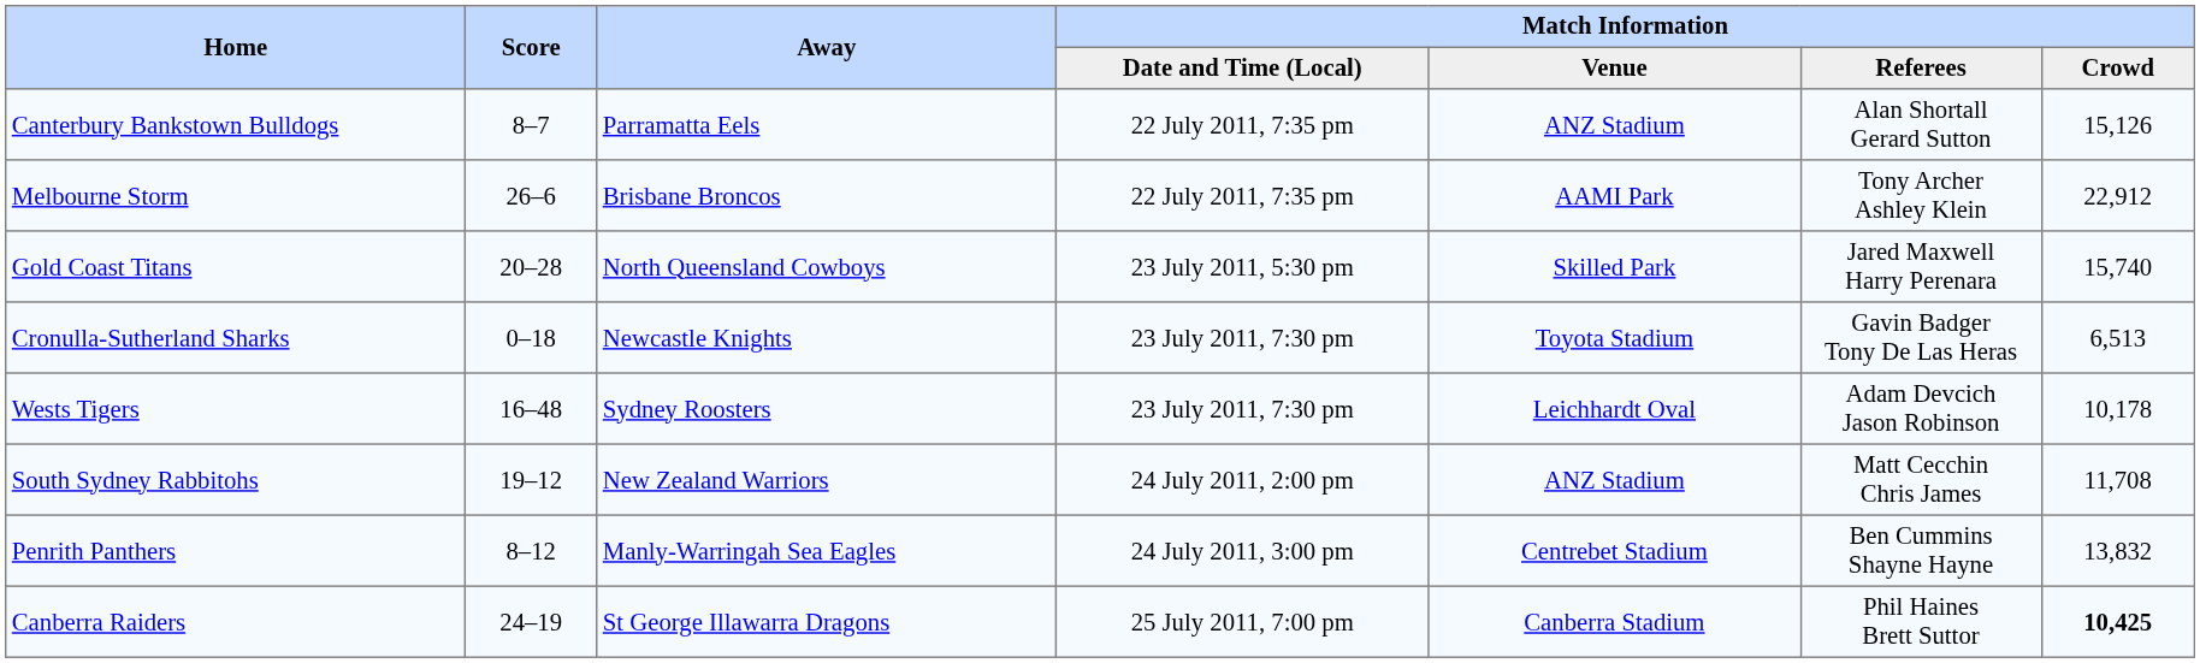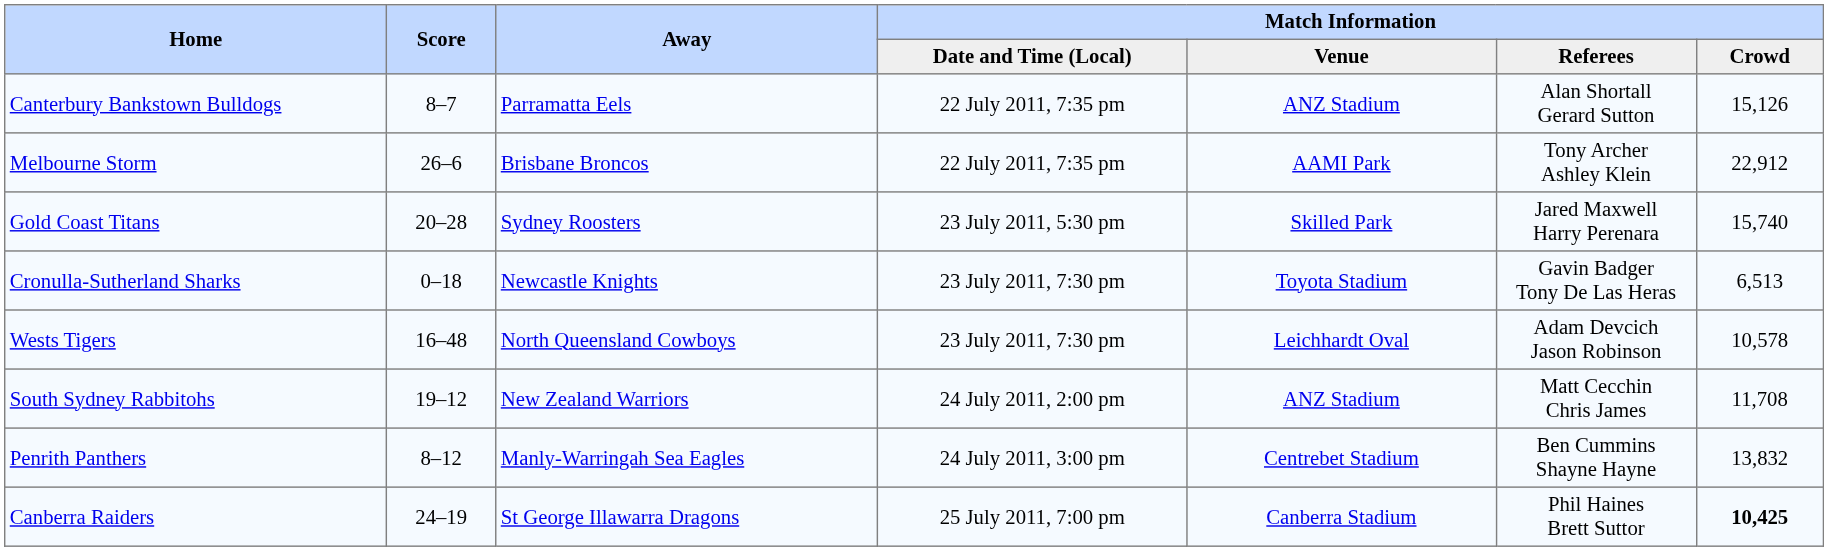 <table border="1" cellpadding="3" cellspacing="0" style="border-collapse:collapse; font-size:90%; width:100%;">
 <tr style="background:#c1d8ff;">
 <th rowspan="2" style="width:21%;">Home</th>
 <th rowspan="2" style="width:6%;">Score</th>
 <th rowspan="2" style="width:21%;">Away</th>
 <th colspan=6>Match Information</th>
 </tr>
 <tr style="background:#efefef;">
 <th width=17%>Date and Time (Local)</th>
 <th width=17%>Venue</th>
 <th width=11%>Referees</th>
 <th width=7%>Crowd</th>
 </tr>
 <tr style="text-align:center; background:#f5faff;">
 <td align=left> <a href='#'>Canterbury Bankstown Bulldogs</a></td>
 <td>8–7</td>
 <td align=left> <a href='#'>Parramatta Eels</a></td>
 <td>22 July 2011, 7:35 pm</td>
 <td><a href='#'>ANZ Stadium</a></td>
 <td>Alan Shortall<br>Gerard Sutton</td>
 <td>15,126</td>
 </tr>
 <tr style="text-align:center; background:#f5faff;">
 <td align=left> <a href='#'>Melbourne Storm</a></td>
 <td>26–6</td>
 <td align=left> <a href='#'>Brisbane Broncos</a></td>
 <td>22 July 2011, 7:35 pm</td>
 <td><a href='#'>AAMI Park</a></td>
 <td>Tony Archer<br>Ashley Klein</td>
 <td>22,912</td>
 </tr>
 <tr style="text-align:center; background:#f5faff;">
 <td align=left> <a href='#'>Gold Coast Titans</a></td>
 <td>20–28</td>
-<td align=left> <a href='#'>North Queensland Cowboys</a></td>
+<td align=left> <a href='#'>Sydney Roosters</a></td>
 <td>23 July 2011, 5:30 pm</td>
 <td><a href='#'>Skilled Park</a></td>
 <td>Jared Maxwell<br>Harry Perenara</td>
 <td>15,740</td>
 </tr>
 <tr style="text-align:center; background:#f5faff;">
 <td align=left> <a href='#'>Cronulla-Sutherland Sharks</a></td>
 <td>0–18</td>
 <td align=left> <a href='#'>Newcastle Knights</a></td>
 <td>23 July 2011, 7:30 pm</td>
 <td><a href='#'>Toyota Stadium</a></td>
 <td>Gavin Badger<br>Tony De Las Heras</td>
 <td>6,513</td>
 </tr>
 <tr style="text-align:center; background:#f5faff;">
 <td align=left> <a href='#'>Wests Tigers</a></td>
 <td>16–48</td>
-<td align=left> <a href='#'>Sydney Roosters</a></td>
+<td align=left> <a href='#'>North Queensland Cowboys</a></td>
 <td>23 July 2011, 7:30 pm</td>
 <td><a href='#'>Leichhardt Oval</a></td>
 <td>Adam Devcich<br>Jason Robinson</td>
-<td>10,178</td>
+<td>10,578</td>
 </tr>
 <tr style="text-align:center; background:#f5faff;">
 <td align=left> <a href='#'>South Sydney Rabbitohs</a></td>
 <td>19–12</td>
 <td align=left> <a href='#'>New Zealand Warriors</a></td>
 <td>24 July 2011, 2:00 pm</td>
 <td><a href='#'>ANZ Stadium</a></td>
 <td>Matt Cecchin<br>Chris James</td>
 <td>11,708</td>
 </tr>
 <tr style="text-align:center; background:#f5faff;">
 <td align=left> <a href='#'>Penrith Panthers</a></td>
 <td>8–12</td>
 <td align=left> <a href='#'>Manly-Warringah Sea Eagles</a></td>
 <td>24 July 2011, 3:00 pm</td>
 <td><a href='#'>Centrebet Stadium</a></td>
 <td>Ben Cummins<br>Shayne Hayne</td>
 <td>13,832</td>
 </tr>
 <tr style="text-align:center; background:#f5faff;">
 <td align=left> <a href='#'>Canberra Raiders</a></td>
 <td>24–19</td>
 <td align=left> <a href='#'>St George Illawarra Dragons</a></td>
 <td>25 July 2011, 7:00 pm</td>
 <td><a href='#'>Canberra Stadium</a></td>
 <td>Phil Haines<br>Brett Suttor</td>
 <td><strong>10,425</strong></td>
 </tr>
 </table>
